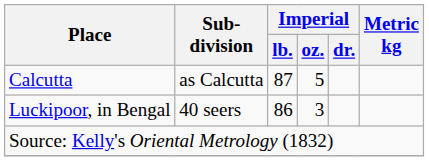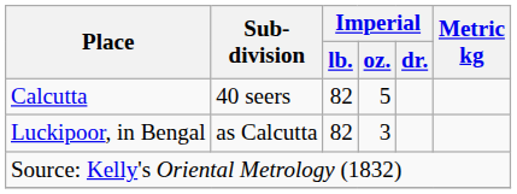 <table class="wikitable" >
 <tr>
 <th rowspan=2>Place</th>
 <th rowspan=2>Sub-<br>division</th>
 <th colspan=3><a href='#'>Imperial</a></th>
 <th rowspan=2><a href='#'>Metric</a><br><a href='#'>kg</a></th>
 </tr>
 <tr>
 <th><a href='#'>lb.</a></th>
 <th><a href='#'>oz.</a></th>
 <th><a href='#'>dr.</a></th>
 </tr>
 <tr>
 <td><a href='#'>Calcutta</a></td>
-<td>as Calcutta</td>
-<td align=right>87</td>
+<td>40 seers</td>
+<td align=right>82</td>
 <td align=right>5</td>
 <td align=right></td>
 <td align=right></td>
 </tr>
 <tr>
 <td><a href='#'>Luckipoor</a>, in Bengal</td>
-<td>40 seers</td>
-<td align=right>86</td>
+<td>as Calcutta</td>
+<td align=right>82</td>
 <td align=right>3</td>
 <td align=right></td>
 <td align=right></td>
 </tr>
 <tr>
 <td colspan=6>Source: <a href='#'>Kelly</a>'s <em>Oriental Metrology</em> (1832)</td>
 </tr>
 <tr>
 </tr>
 </table>
